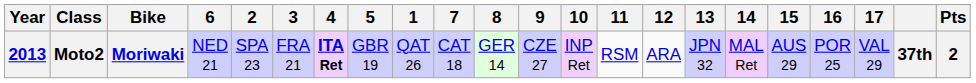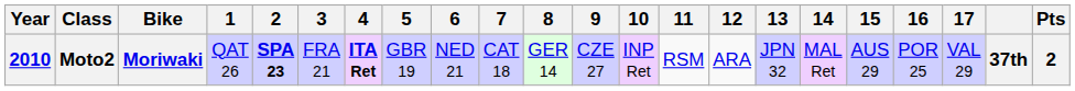 <table class="wikitable" style="text-align:center">
 <tr>
 <th>Year</th>
 <th>Class</th>
 <th>Bike</th>
-<th>6</th>
+<th>1</th>
 <th>2</th>
 <th>3</th>
 <th>4</th>
 <th>5</th>
-<th>1</th>
+<th>6</th>
 <th>7</th>
 <th>8</th>
 <th>9</th>
 <th>10</th>
 <th>11</th>
 <th>12</th>
 <th>13</th>
 <th>14</th>
 <th>15</th>
 <th>16</th>
 <th>17</th>
 <th></th>
 <th>Pts</th>
 </tr>
 <tr>
-<th><a href='#'>2013</a></th>
+<th><a href='#'>2010</a></th>
 <th>Moto2</th>
 <th><a href='#'>Moriwaki</a></th>
-<td style="background:#CFCFFF;"><a href='#'>NED</a><br><small>21</small></td>
-<td style="background:#CFCFFF;"><a href='#'>SPA</a><br><small>23</small></td>
+<td style="background:#CFCFFF;"><a href='#'>QAT</a><br><small>26</small></td>
+<td style="background:#CFCFFF;"><strong><a href='#'>SPA</a><br><small>23</small></strong></td>
 <td style="background:#CFCFFF;"><a href='#'>FRA</a><br><small>21</small></td>
 <td style="background:#EFCFFF;"><strong><a href='#'>ITA</a><br><small>Ret</small></strong></td>
 <td style="background:#CFCFFF;"><a href='#'>GBR</a><br><small>19</small></td>
-<td style="background:#CFCFFF;"><a href='#'>QAT</a><br><small>26</small></td>
+<td style="background:#CFCFFF;"><a href='#'>NED</a><br><small>21</small></td>
 <td style="background:#CFCFFF;"><a href='#'>CAT</a><br><small>18</small></td>
 <td style="background:#DFFFDF;"><a href='#'>GER</a><br><small>14</small></td>
 <td style="background:#CFCFFF;"><a href='#'>CZE</a><br><small>27</small></td>
 <td style="background:#EFCFFF;"><a href='#'>INP</a><br><small>Ret</small></td>
 <td><a href='#'>RSM</a></td>
 <td><a href='#'>ARA</a></td>
 <td style="background:#CFCFFF;"><a href='#'>JPN</a><br><small>32</small></td>
 <td style="background:#EFCFFF;"><a href='#'>MAL</a><br><small>Ret</small></td>
 <td style="background:#CFCFFF;"><a href='#'>AUS</a><br><small>29</small></td>
 <td style="background:#CFCFFF;"><a href='#'>POR</a><br><small>25</small></td>
 <td style="background:#CFCFFF;"><a href='#'>VAL</a><br><small>29</small></td>
 <th>37th</th>
 <th>2</th>
 </tr>
 </table>
